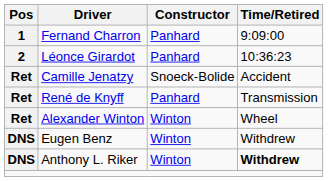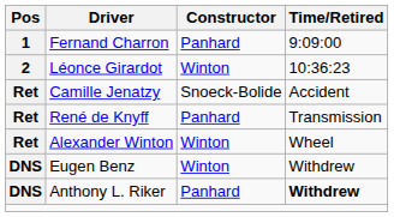 <table class="wikitable" style="font-size: 95%;">
 <tr>
 <th>Pos</th>
 <th>Driver</th>
 <th>Constructor</th>
 <th>Time/Retired</th>
 </tr>
 <tr>
 <th>1</th>
 <td> <a href='#'>Fernand Charron</a> </td>
 <td><a href='#'>Panhard</a></td>
 <td>9:09:00</td>
 </tr>
 <tr>
 <th>2</th>
 <td> <a href='#'>Léonce Girardot</a> </td>
-<td><a href='#'>Panhard</a></td>
+<td><a href='#'>Winton</a></td>
 <td>10:36:23</td>
 </tr>
 <tr>
 <th>Ret</th>
 <td> <a href='#'>Camille Jenatzy</a> </td>
 <td>Snoeck-Bolide</td>
 <td>Accident</td>
 </tr>
 <tr>
 <th>Ret</th>
 <td> <a href='#'>René de Knyff</a> </td>
 <td><a href='#'>Panhard</a></td>
 <td>Transmission</td>
 </tr>
 <tr>
 <th>Ret</th>
 <td> <a href='#'>Alexander Winton</a> </td>
 <td><a href='#'>Winton</a></td>
 <td>Wheel</td>
 </tr>
 <tr>
 <th>DNS</th>
 <td> Eugen Benz </td>
 <td><a href='#'>Winton</a></td>
 <td>Withdrew</td>
 </tr>
 <tr>
 <th>DNS</th>
 <td> Anthony L. Riker </td>
-<td><a href='#'>Winton</a></td>
+<td><a href='#'>Panhard</a></td>
 <td><strong>Withdrew</strong></td>
 </tr>
 <tr>
 <td colspan="8"></td>
 </tr>
 </table>
